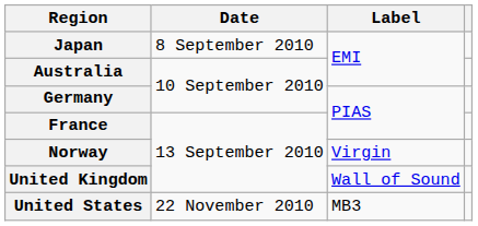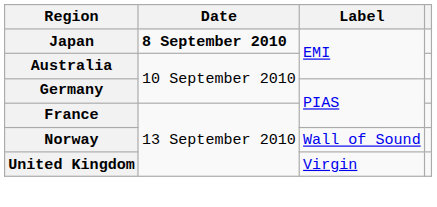 <table class="wikitable plainrowheaders">
 <tr>
 <th scope="col">Region</th>
 <th scope="col">Date</th>
 <th scope="col">Label</th>
 <th scope="col"></th>
 </tr>
 <tr>
 <th scope="row">Japan</th>
-<td>8 September 2010</td>
+<td><strong>8 September 2010</strong></td>
 <td rowspan="2"><a href='#'>EMI</a></td>
 <td align="center"></td>
 </tr>
 <tr>
 <th scope="row">Australia</th>
 <td rowspan="2">10 September 2010</td>
 <td align="center"></td>
 </tr>
 <tr>
 <th scope="row">Germany</th>
 <td rowspan="2"><a href='#'>PIAS</a></td>
 <td align="center"></td>
 </tr>
 <tr>
 <th scope="row">France</th>
 <td rowspan="3">13 September 2010</td>
 <td align="center"></td>
 </tr>
 <tr>
 <th scope="row">Norway</th>
-<td><a href='#'>Virgin</a></td>
+<td><a href='#'>Wall of Sound</a></td>
 <td align="center"></td>
 </tr>
 <tr>
 <th scope="row">United Kingdom</th>
-<td><a href='#'>Wall of Sound</a></td>
-<td align="center"></td>
-</tr>
-<tr>
-<th scope="row">United States</th>
-<td>22 November 2010</td>
-<td>MB3</td>
+<td><a href='#'>Virgin</a></td>
 <td align="center"></td>
 </tr>
 </table>
